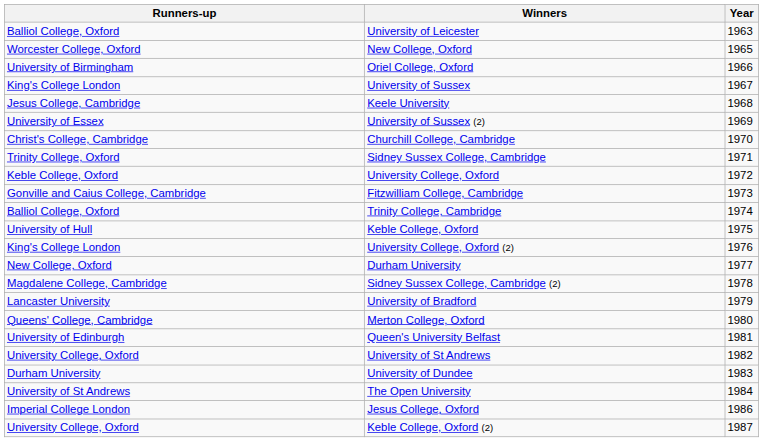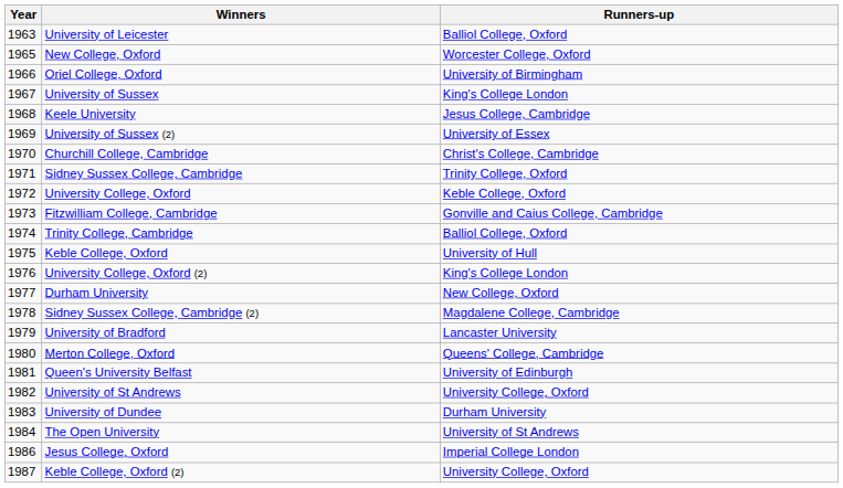 <table class=wikitable>
 <tr>
+<th width=40>Year</th>
+<th width=500>Winners</th>
 <th width=500>Runners-up</th>
-<th width=500>Winners</th>
-<th width=40>Year</th>
 </tr>
 <tr>
+<td>1963</td>
+<td><a href='#'>University of Leicester</a></td>
 <td><a href='#'>Balliol College, Oxford</a></td>
-<td><a href='#'>University of Leicester</a></td>
-<td>1963</td>
 </tr>
 <tr>
+<td>1965</td>
+<td><a href='#'>New College, Oxford</a></td>
 <td><a href='#'>Worcester College, Oxford</a></td>
-<td><a href='#'>New College, Oxford</a></td>
-<td>1965</td>
 </tr>
 <tr>
+<td>1966</td>
+<td><a href='#'>Oriel College, Oxford</a></td>
 <td><a href='#'>University of Birmingham</a></td>
-<td><a href='#'>Oriel College, Oxford</a></td>
-<td>1966</td>
 </tr>
 <tr>
+<td>1967</td>
+<td><a href='#'>University of Sussex</a></td>
 <td><a href='#'>King's College London</a></td>
-<td><a href='#'>University of Sussex</a></td>
-<td>1967</td>
 </tr>
 <tr>
+<td>1968</td>
+<td><a href='#'>Keele University</a></td>
 <td><a href='#'>Jesus College, Cambridge</a></td>
-<td><a href='#'>Keele University</a></td>
-<td>1968</td>
 </tr>
 <tr>
+<td>1969</td>
+<td><a href='#'>University of Sussex</a> <small>(2)</small></td>
 <td><a href='#'>University of Essex</a></td>
-<td><a href='#'>University of Sussex</a> <small>(2)</small></td>
-<td>1969</td>
 </tr>
 <tr>
+<td>1970</td>
+<td><a href='#'>Churchill College, Cambridge</a></td>
 <td><a href='#'>Christ's College, Cambridge</a></td>
-<td><a href='#'>Churchill College, Cambridge</a></td>
-<td>1970</td>
 </tr>
 <tr>
+<td>1971</td>
+<td><a href='#'>Sidney Sussex College, Cambridge</a></td>
 <td><a href='#'>Trinity College, Oxford</a></td>
-<td><a href='#'>Sidney Sussex College, Cambridge</a></td>
-<td>1971</td>
 </tr>
 <tr>
+<td>1972</td>
+<td><a href='#'>University College, Oxford</a></td>
 <td><a href='#'>Keble College, Oxford</a></td>
-<td><a href='#'>University College, Oxford</a></td>
-<td>1972</td>
 </tr>
 <tr>
+<td>1973</td>
+<td><a href='#'>Fitzwilliam College, Cambridge</a></td>
 <td><a href='#'>Gonville and Caius College, Cambridge</a></td>
-<td><a href='#'>Fitzwilliam College, Cambridge</a></td>
-<td>1973</td>
 </tr>
 <tr>
+<td>1974</td>
+<td><a href='#'>Trinity College, Cambridge</a></td>
 <td><a href='#'>Balliol College, Oxford</a></td>
-<td><a href='#'>Trinity College, Cambridge</a></td>
-<td>1974</td>
 </tr>
 <tr>
+<td>1975</td>
+<td><a href='#'>Keble College, Oxford</a></td>
 <td><a href='#'>University of Hull</a></td>
-<td><a href='#'>Keble College, Oxford</a></td>
-<td>1975</td>
 </tr>
 <tr>
+<td>1976</td>
+<td><a href='#'>University College, Oxford</a> <small>(2)</small></td>
 <td><a href='#'>King's College London</a></td>
-<td><a href='#'>University College, Oxford</a> <small>(2)</small></td>
-<td>1976</td>
 </tr>
 <tr>
+<td>1977</td>
+<td><a href='#'>Durham University</a></td>
 <td><a href='#'>New College, Oxford</a></td>
-<td><a href='#'>Durham University</a></td>
-<td>1977</td>
 </tr>
 <tr>
+<td>1978</td>
+<td><a href='#'>Sidney Sussex College, Cambridge</a> <small> (2) </small></td>
 <td><a href='#'>Magdalene College, Cambridge</a></td>
-<td><a href='#'>Sidney Sussex College, Cambridge</a> <small> (2) </small></td>
-<td>1978</td>
 </tr>
 <tr>
+<td>1979</td>
+<td><a href='#'>University of Bradford</a></td>
 <td><a href='#'>Lancaster University</a></td>
-<td><a href='#'>University of Bradford</a></td>
-<td>1979</td>
 </tr>
 <tr>
+<td>1980</td>
+<td><a href='#'>Merton College, Oxford</a></td>
 <td><a href='#'>Queens' College, Cambridge</a></td>
-<td><a href='#'>Merton College, Oxford</a></td>
-<td>1980</td>
 </tr>
 <tr>
+<td>1981</td>
+<td><a href='#'>Queen's University Belfast</a></td>
 <td><a href='#'>University of Edinburgh</a></td>
-<td><a href='#'>Queen's University Belfast</a></td>
-<td>1981</td>
 </tr>
 <tr>
+<td>1982</td>
+<td><a href='#'>University of St Andrews</a></td>
 <td><a href='#'>University College, Oxford</a></td>
-<td><a href='#'>University of St Andrews</a></td>
-<td>1982</td>
 </tr>
 <tr>
+<td>1983</td>
+<td><a href='#'>University of Dundee</a></td>
 <td><a href='#'>Durham University</a></td>
-<td><a href='#'>University of Dundee</a></td>
-<td>1983</td>
 </tr>
 <tr>
+<td>1984</td>
+<td><a href='#'>The Open University</a></td>
 <td><a href='#'>University of St Andrews</a></td>
-<td><a href='#'>The Open University</a></td>
-<td>1984</td>
 </tr>
 <tr>
+<td>1986</td>
+<td><a href='#'>Jesus College, Oxford</a></td>
 <td><a href='#'>Imperial College London</a></td>
-<td><a href='#'>Jesus College, Oxford</a></td>
-<td>1986</td>
 </tr>
 <tr>
+<td>1987</td>
+<td><a href='#'>Keble College, Oxford</a> <small>(2)</small></td>
 <td><a href='#'>University College, Oxford</a></td>
-<td><a href='#'>Keble College, Oxford</a> <small>(2)</small></td>
-<td>1987</td>
 </tr>
 </table>
